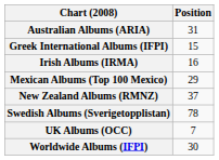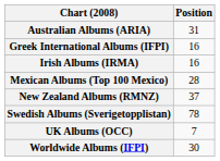 <table class="wikitable sortable plainrowheaders" style="text-align:center">
 <tr>
 <th scope="col">Chart (2008)</th>
 <th scope="col">Position</th>
 </tr>
 <tr>
 <th scope="row">Australian Albums (ARIA)</th>
 <td>31</td>
 </tr>
 <tr>
 <th scope="row">Greek International Albums (IFPI)</th>
-<td>15</td>
+<td>16</td>
 </tr>
 <tr>
 <th scope="row">Irish Albums (IRMA)</th>
 <td>16</td>
 </tr>
 <tr>
 <th scope="row">Mexican Albums (Top 100 Mexico)</th>
-<td>29</td>
+<td>28</td>
 </tr>
 <tr>
 <th scope="row">New Zealand Albums (RMNZ)</th>
 <td>37</td>
 </tr>
 <tr>
 <th scope="row">Swedish Albums (Sverigetopplistan)</th>
 <td>78</td>
 </tr>
 <tr>
 <th scope="row">UK Albums (OCC)</th>
 <td>7</td>
 </tr>
 <tr>
 <th scope="row">Worldwide Albums (<a href='#'>IFPI</a>)</th>
 <td>30</td>
 </tr>
 </table>
